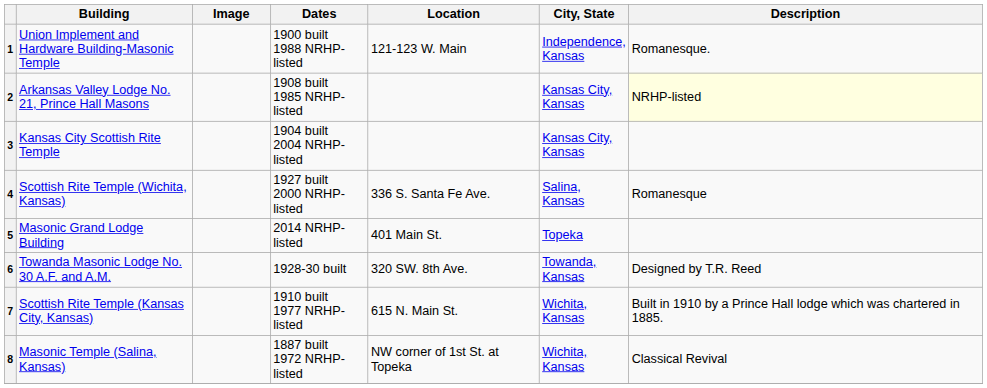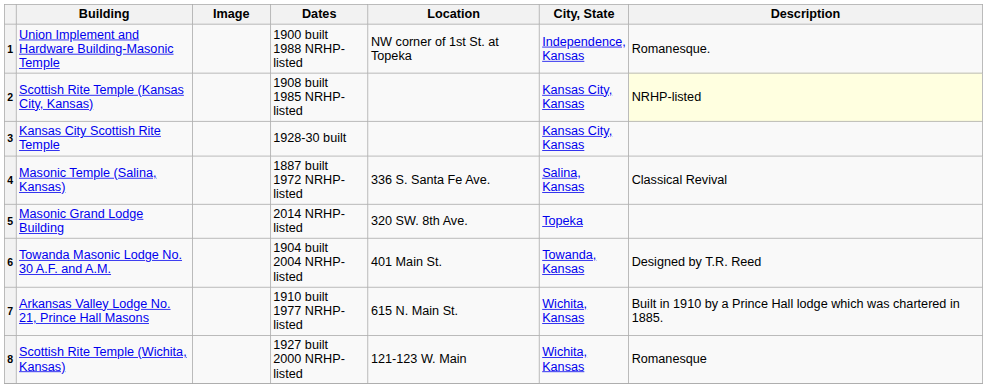 <table class="wikitable sortable" style="width:98%">
 <tr>
 <th></th>
 <th width = 18%><strong>Building</strong></th>
 <th width = 8% class="unsortable"><strong>Image</strong></th>
 <th width = 10%><strong>Dates</strong></th>
 <th><strong>Location</strong></th>
 <th width = 8%><strong>City, State</strong></th>
 <th class="unsortable"><strong>Description</strong></th>
 </tr>
 <tr ->
 <th><small>1</small></th>
 <td><a href='#'>Union Implement and Hardware Building-Masonic Temple</a></td>
 <td></td>
 <td>1900 built<br>1988 NRHP-listed</td>
-<td>121-123 W. Main<br><small></small></td>
+<td>NW corner of 1st St. at Topeka<br><small></small></td>
 <td><a href='#'>Independence, Kansas</a></td>
 <td>Romanesque.</td>
 </tr>
 <tr ->
 <th><small>2</small></th>
-<td><a href='#'>Arkansas Valley Lodge No. 21, Prince Hall Masons</a></td>
+<td><a href='#'>Scottish Rite Temple (Kansas City, Kansas)</a></td>
 <td></td>
 <td>1908 built<br>1985 NRHP-listed</td>
 <td><small></small></td>
 <td><a href='#'>Kansas City, Kansas</a></td>
 <td style="background: lightyellow;">NRHP-listed</td>
 </tr>
 <tr ->
 <th><small>3</small></th>
 <td><a href='#'>Kansas City Scottish Rite Temple</a></td>
 <td></td>
-<td>1904 built<br>2004 NRHP-listed</td>
+<td>1928-30 built</td>
 <td></td>
 <td><a href='#'>Kansas City, Kansas</a></td>
 <td></td>
 </tr>
 <tr ->
 <th><small>4</small></th>
-<td><a href='#'>Scottish Rite Temple (Wichita, Kansas)</a></td>
+<td><a href='#'>Masonic Temple (Salina, Kansas)</a></td>
 <td></td>
-<td>1927 built<br>2000 NRHP-listed</td>
+<td>1887 built<br>1972 NRHP-listed</td>
 <td>336 S. Santa Fe Ave.<br><small></small></td>
 <td><a href='#'>Salina, Kansas</a></td>
-<td>Romanesque</td>
+<td>Classical Revival</td>
 </tr>
 <tr ->
 <th><small>5</small></th>
 <td><a href='#'>Masonic Grand Lodge Building</a></td>
 <td></td>
 <td>2014 NRHP-listed</td>
-<td>401 Main St.<br><small></small></td>
+<td>320 SW. 8th Ave.<br><small></small></td>
 <td><a href='#'>Topeka</a></td>
 <td></td>
 </tr>
 <tr ->
 <th><small>6</small></th>
 <td><a href='#'>Towanda Masonic Lodge No. 30 A.F. and A.M.</a></td>
 <td></td>
-<td>1928-30 built</td>
-<td>320 SW. 8th Ave.<br><small></small></td>
+<td>1904 built<br>2004 NRHP-listed</td>
+<td>401 Main St.<br><small></small></td>
 <td><a href='#'>Towanda, Kansas</a></td>
 <td>Designed by T.R. Reed</td>
 </tr>
 <tr ->
 <th><small>7</small></th>
-<td><a href='#'>Scottish Rite Temple (Kansas City, Kansas)</a></td>
+<td><a href='#'>Arkansas Valley Lodge No. 21, Prince Hall Masons</a></td>
 <td></td>
 <td>1910 built<br>1977 NRHP-listed</td>
 <td>615 N. Main St.<br><small></small></td>
 <td><a href='#'>Wichita, Kansas</a></td>
 <td>Built in 1910 by a Prince Hall lodge which was chartered in 1885.</td>
 </tr>
 <tr ->
 <th><small>8</small></th>
-<td><a href='#'>Masonic Temple (Salina, Kansas)</a></td>
+<td><a href='#'>Scottish Rite Temple (Wichita, Kansas)</a></td>
 <td></td>
-<td>1887 built<br>1972 NRHP-listed</td>
-<td>NW corner of 1st St. at Topeka<br><small></small></td>
+<td>1927 built<br>2000 NRHP-listed</td>
+<td>121-123 W. Main<br><small></small></td>
 <td><a href='#'>Wichita, Kansas</a></td>
-<td>Classical Revival</td>
+<td>Romanesque</td>
 </tr>
 <tr ->
 </tr>
 </table>
